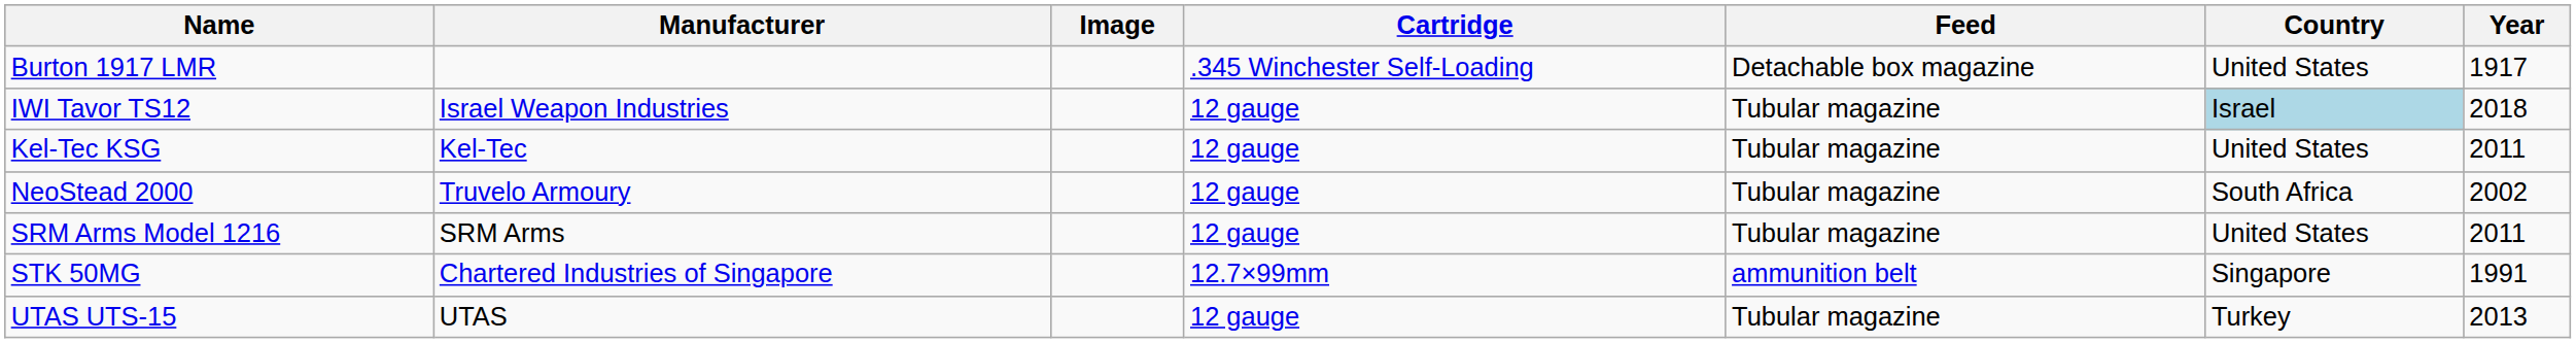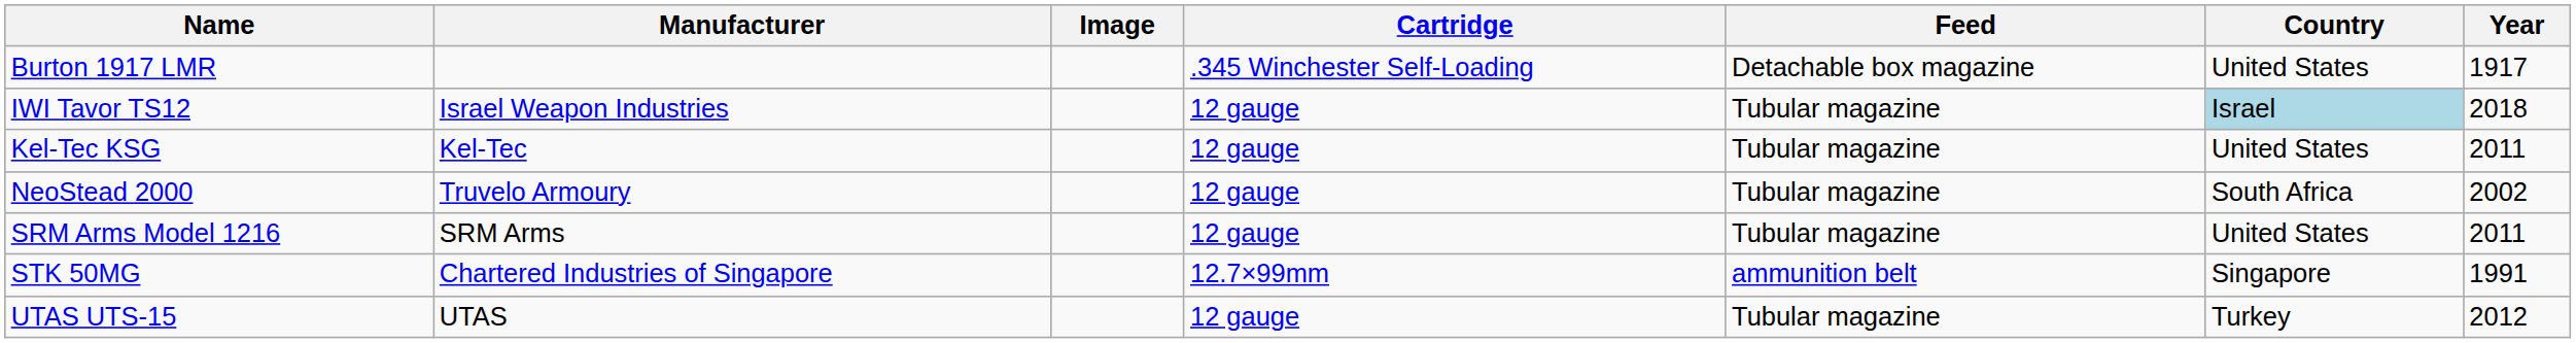 <table class="wikitable sortable sortable" style="width: 99%">
 <tr>
 <th>Name</th>
 <th>Manufacturer</th>
 <th class="unsortable">Image</th>
 <th><a href='#'>Cartridge</a></th>
 <th>Feed</th>
 <th>Country</th>
 <th>Year</th>
 </tr>
 <tr>
 <td><a href='#'>Burton 1917 LMR</a></td>
 <td></td>
 <td></td>
 <td><a href='#'>.345 Winchester Self-Loading</a></td>
 <td>Detachable box magazine</td>
 <td>United States</td>
 <td>1917</td>
 </tr>
 <tr>
 <td><a href='#'>IWI Tavor TS12</a></td>
 <td><a href='#'>Israel Weapon Industries</a></td>
 <td></td>
 <td><a href='#'>12 gauge</a></td>
 <td>Tubular magazine</td>
 <td style="background: lightblue;">Israel</td>
 <td>2018</td>
 </tr>
 <tr>
 <td><a href='#'>Kel-Tec KSG</a></td>
 <td><a href='#'>Kel-Tec</a></td>
 <td></td>
 <td><a href='#'>12 gauge</a></td>
 <td>Tubular magazine</td>
 <td>United States</td>
 <td>2011</td>
 </tr>
 <tr>
 <td><a href='#'>NeoStead 2000</a></td>
 <td><a href='#'>Truvelo Armoury</a></td>
 <td></td>
 <td><a href='#'>12 gauge</a></td>
 <td>Tubular magazine</td>
 <td>South Africa</td>
 <td>2002</td>
 </tr>
 <tr>
 <td><a href='#'>SRM Arms Model 1216</a></td>
 <td>SRM Arms</td>
 <td></td>
 <td><a href='#'>12 gauge</a></td>
 <td>Tubular magazine</td>
 <td>United States</td>
 <td>2011</td>
 </tr>
 <tr>
 <td><a href='#'>STK 50MG</a></td>
 <td><a href='#'>Chartered Industries of Singapore</a></td>
 <td></td>
 <td><a href='#'>12.7×99mm</a></td>
 <td><a href='#'>ammunition belt</a></td>
 <td>Singapore</td>
 <td>1991</td>
 </tr>
 <tr>
 <td><a href='#'>UTAS UTS-15</a></td>
 <td>UTAS</td>
 <td></td>
 <td><a href='#'>12 gauge</a></td>
 <td>Tubular magazine</td>
 <td>Turkey</td>
-<td>2013</td>
+<td>2012</td>
 </tr>
 </table>
